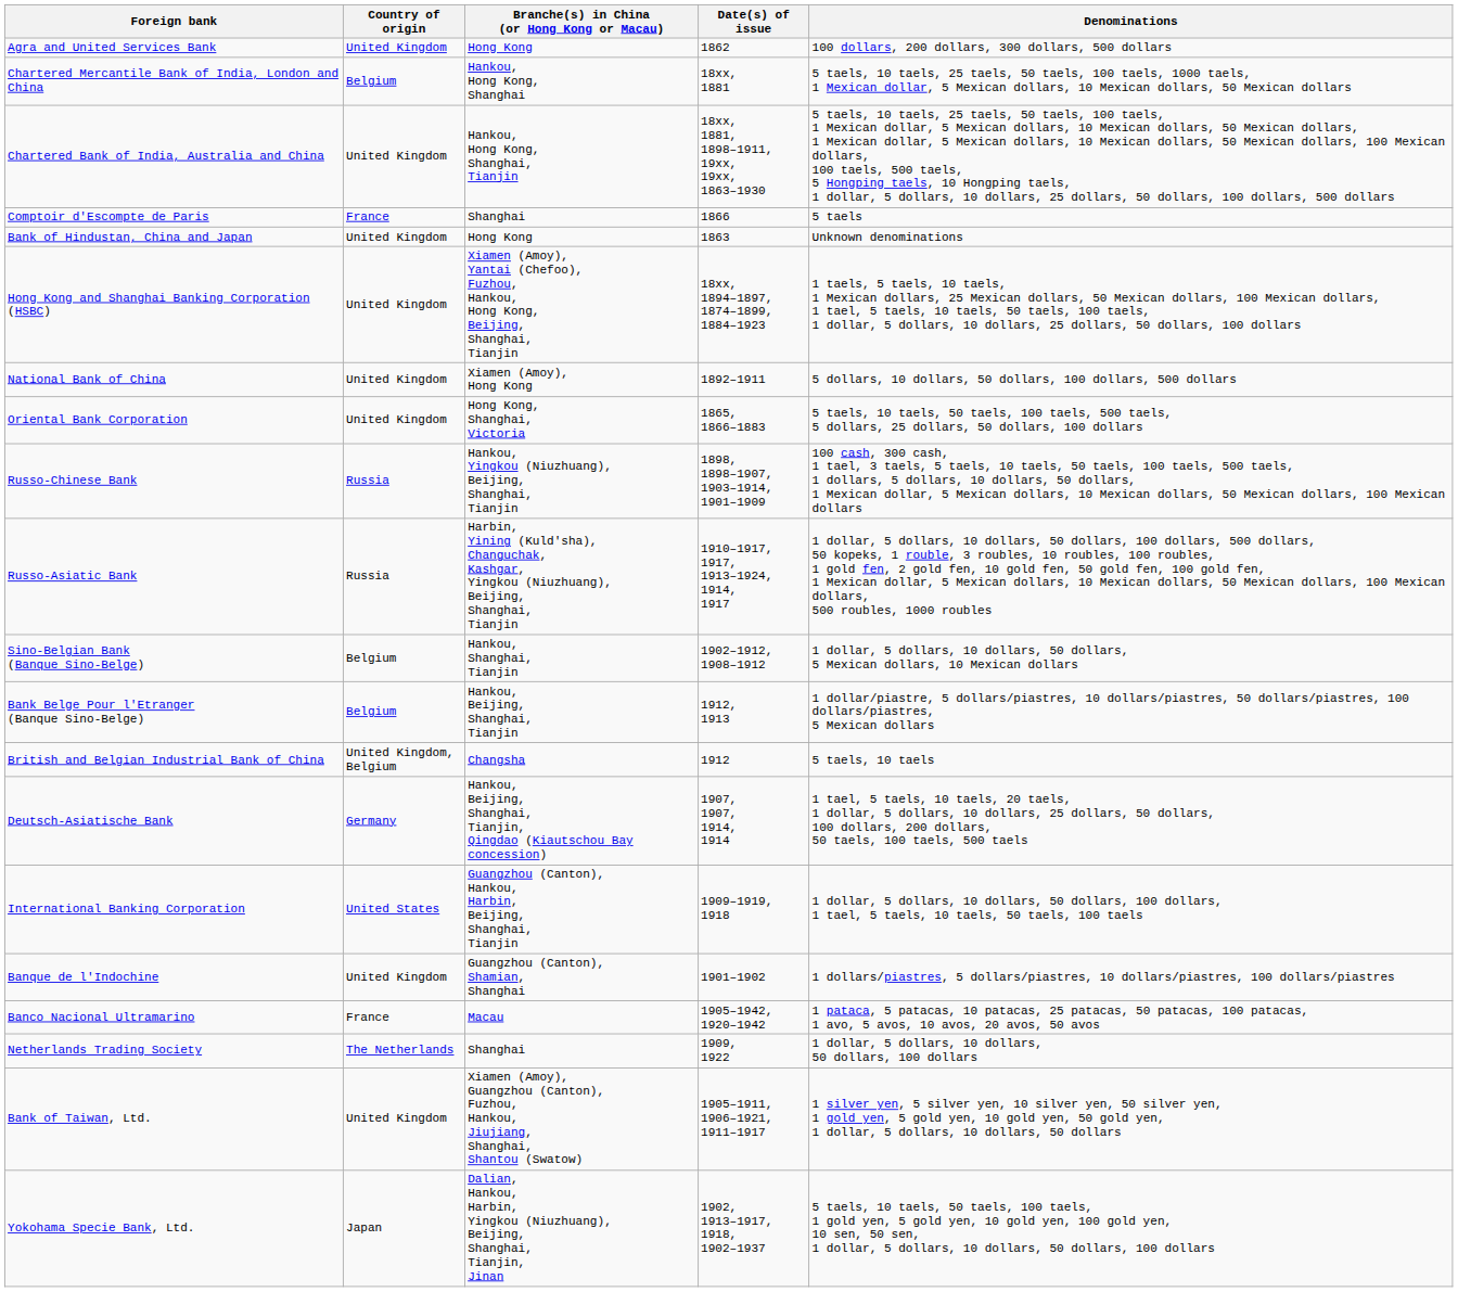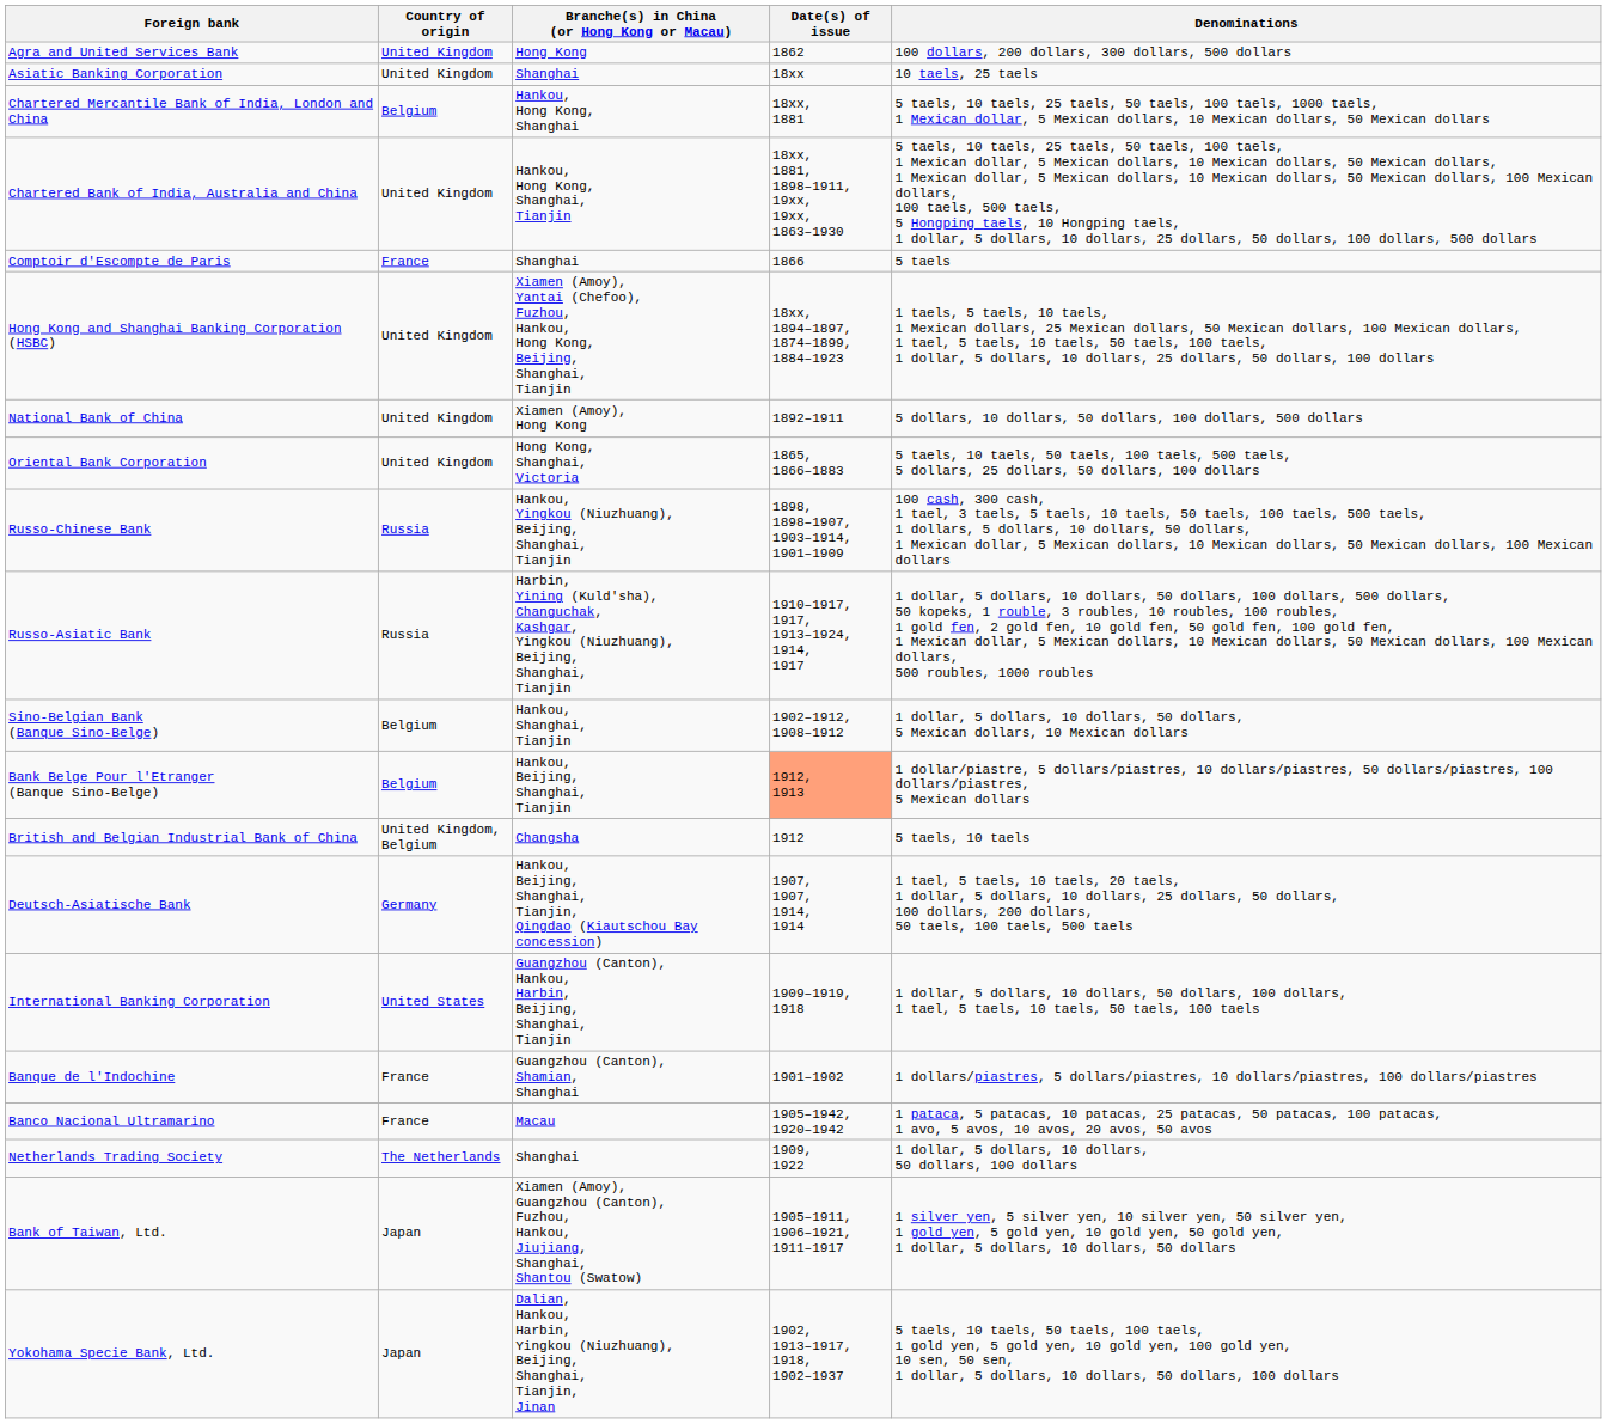 <table class="wikitable">
 <tr>
 <th>Foreign bank</th>
 <th>Country of origin</th>
 <th>Branche(s) in China<br>(or <a href='#'>Hong Kong</a> or <a href='#'>Macau</a>)</th>
 <th>Date(s) of issue</th>
 <th>Denominations</th>
 </tr>
 <tr>
 <td><a href='#'>Agra and United Services Bank</a></td>
 <td><a href='#'>United Kingdom</a></td>
 <td><a href='#'>Hong Kong</a></td>
 <td>1862</td>
 <td>100 <a href='#'>dollars</a>, 200 dollars, 300 dollars, 500 dollars</td>
+</tr>
+<tr>
+<td><a href='#'>Asiatic Banking Corporation</a></td>
+<td>United Kingdom</td>
+<td><a href='#'>Shanghai</a></td>
+<td>18xx</td>
+<td>10 <a href='#'>taels</a>, 25 taels</td>
 </tr>
 <tr>
 <td><a href='#'>Chartered Mercantile Bank of India, London and China</a></td>
 <td><a href='#'>Belgium</a></td>
 <td><a href='#'>Hankou</a>,<br>Hong Kong,<br>Shanghai</td>
 <td>18xx,<br>1881</td>
 <td>5 taels, 10 taels, 25 taels, 50 taels, 100 taels, 1000 taels,<br>1 <a href='#'>Mexican dollar</a>, 5 Mexican dollars, 10 Mexican dollars, 50 Mexican dollars</td>
 </tr>
 <tr>
 <td><a href='#'>Chartered Bank of India, Australia and China</a></td>
 <td>United Kingdom</td>
 <td>Hankou,<br>Hong Kong,<br>Shanghai,<br><a href='#'>Tianjin</a></td>
 <td>18xx,<br>1881,<br>1898–1911,<br>19xx,<br>19xx,<br>1863–1930</td>
 <td>5 taels, 10 taels, 25 taels, 50 taels, 100 taels,<br>1 Mexican dollar, 5 Mexican dollars, 10 Mexican dollars, 50 Mexican dollars,<br>1 Mexican dollar, 5 Mexican dollars, 10 Mexican dollars, 50 Mexican dollars, 100 Mexican dollars,<br>100 taels, 500 taels,<br>5 <a href='#'>Hongping taels</a>, 10 Hongping taels,<br>1 dollar, 5 dollars, 10 dollars, 25 dollars, 50 dollars, 100 dollars, 500 dollars</td>
 </tr>
 <tr>
 <td><a href='#'>Comptoir d'Escompte de Paris</a></td>
 <td><a href='#'>France</a></td>
 <td>Shanghai</td>
 <td>1866</td>
 <td>5 taels</td>
-</tr>
-<tr>
-<td><a href='#'>Bank of Hindustan, China and Japan</a></td>
-<td>United Kingdom</td>
-<td>Hong Kong</td>
-<td>1863</td>
-<td>Unknown denominations</td>
 </tr>
 <tr>
 <td><a href='#'>Hong Kong and Shanghai Banking Corporation</a> (<a href='#'>HSBC</a>)</td>
 <td>United Kingdom</td>
 <td><a href='#'>Xiamen</a> (Amoy),<br><a href='#'>Yantai</a> (Chefoo),<br><a href='#'>Fuzhou</a>,<br>Hankou,<br>Hong Kong,<br> <a href='#'>Beijing</a>,<br>Shanghai,<br>Tianjin</td>
 <td>18xx,<br>1894–1897,<br>1874–1899,<br>1884–1923</td>
 <td>1 taels, 5 taels, 10 taels,<br>1 Mexican dollars, 25 Mexican dollars, 50 Mexican dollars, 100 Mexican dollars,<br>1 tael, 5 taels, 10 taels, 50 taels, 100 taels,<br>1 dollar, 5 dollars, 10 dollars, 25 dollars, 50 dollars, 100 dollars</td>
 </tr>
 <tr>
 <td><a href='#'>National Bank of China</a></td>
 <td>United Kingdom</td>
 <td>Xiamen (Amoy),<br>Hong Kong</td>
 <td>1892–1911</td>
 <td>5 dollars, 10 dollars, 50 dollars, 100 dollars, 500 dollars</td>
 </tr>
 <tr>
 <td><a href='#'>Oriental Bank Corporation</a></td>
 <td>United Kingdom</td>
 <td>Hong Kong,<br>Shanghai,<br><a href='#'>Victoria</a></td>
 <td>1865,<br>1866–1883</td>
 <td>5 taels, 10 taels, 50 taels, 100 taels, 500 taels,<br>5 dollars, 25 dollars, 50 dollars, 100 dollars</td>
 </tr>
 <tr>
 <td><a href='#'>Russo-Chinese Bank</a></td>
 <td><a href='#'>Russia</a></td>
 <td>Hankou,<br><a href='#'>Yingkou</a> (Niuzhuang),<br>Beijing,<br>Shanghai,<br>Tianjin</td>
 <td>1898,<br>1898–1907,<br>1903–1914,<br>1901–1909</td>
 <td>100 <a href='#'>cash</a>, 300 cash,<br>1 tael, 3 taels, 5 taels, 10 taels, 50 taels, 100 taels, 500 taels,<br>1 dollars, 5 dollars, 10 dollars, 50 dollars,<br> 1 Mexican dollar, 5 Mexican dollars, 10 Mexican dollars, 50 Mexican dollars, 100 Mexican dollars</td>
 </tr>
 <tr>
 <td><a href='#'>Russo-Asiatic Bank</a></td>
 <td>Russia</td>
 <td>Harbin,<br><a href='#'>Yining</a> (Kuld'sha),<br><a href='#'>Changuchak</a>,<br><a href='#'>Kashgar</a>,<br>Yingkou (Niuzhuang),<br>Beijing,<br>Shanghai,<br>Tianjin</td>
 <td>1910–1917,<br>1917,<br>1913–1924,<br>1914,<br>1917</td>
 <td>1 dollar, 5 dollars, 10 dollars, 50 dollars, 100 dollars, 500 dollars,<br>50 kopeks, 1 <a href='#'>rouble</a>, 3 roubles, 10 roubles, 100 roubles,<br>1 gold <a href='#'>fen</a>, 2 gold fen, 10 gold fen, 50 gold fen, 100 gold fen,<br>1 Mexican dollar, 5 Mexican dollars, 10 Mexican dollars, 50 Mexican dollars, 100 Mexican dollars,<br>500 roubles, 1000 roubles</td>
 </tr>
 <tr>
 <td><a href='#'>Sino-Belgian Bank</a> <br>(<a href='#'>Banque Sino-Belge</a>)</td>
 <td>Belgium</td>
 <td>Hankou,<br>Shanghai,<br>Tianjin</td>
 <td>1902–1912,<br>1908–1912</td>
 <td>1 dollar, 5 dollars, 10 dollars, 50 dollars,<br>5 Mexican dollars, 10 Mexican dollars</td>
 </tr>
 <tr>
 <td><a href='#'>Bank Belge Pour l'Etranger</a><br>(Banque Sino-Belge)</td>
 <td><a href='#'>Belgium</a></td>
 <td>Hankou,<br>Beijing,<br>Shanghai,<br>Tianjin</td>
-<td>1912,<br>1913</td>
+<td style="background: lightsalmon;">1912,<br>1913</td>
 <td>1 dollar/piastre, 5 dollars/piastres, 10 dollars/piastres, 50 dollars/piastres, 100 dollars/piastres,<br>5 Mexican dollars</td>
 </tr>
 <tr>
 <td><a href='#'>British and Belgian Industrial Bank of China</a></td>
 <td>United Kingdom,<br>Belgium</td>
 <td><a href='#'>Changsha</a></td>
 <td>1912</td>
 <td>5 taels, 10 taels</td>
 </tr>
 <tr>
 <td><a href='#'>Deutsch-Asiatische Bank</a></td>
 <td><a href='#'>Germany</a></td>
 <td>Hankou,<br>Beijing,<br>Shanghai,<br>Tianjin,<br><a href='#'>Qingdao</a> (<a href='#'>Kiautschou Bay concession</a>)</td>
 <td>1907,<br>1907,<br>1914,<br>1914</td>
 <td>1 tael, 5 taels, 10 taels, 20 taels,<br>1 dollar, 5 dollars, 10 dollars, 25 dollars, 50 dollars,<br>100 dollars, 200 dollars,<br>50 taels, 100 taels, 500 taels</td>
 </tr>
 <tr>
 <td><a href='#'>International Banking Corporation</a></td>
 <td><a href='#'>United States</a></td>
 <td><a href='#'>Guangzhou</a> (Canton),<br>Hankou,<br><a href='#'>Harbin</a>,<br>Beijing,<br>Shanghai,<br>Tianjin</td>
 <td>1909–1919,<br>1918</td>
 <td>1 dollar, 5 dollars, 10 dollars, 50 dollars, 100 dollars,<br>1 tael, 5 taels, 10 taels, 50 taels, 100 taels</td>
 </tr>
 <tr>
 <td><a href='#'>Banque de l'Indochine</a></td>
-<td>United Kingdom</td>
+<td>France</td>
 <td>Guangzhou (Canton),<br><a href='#'>Shamian</a>,<br>Shanghai</td>
 <td>1901–1902</td>
 <td>1 dollars/<a href='#'>piastres</a>, 5 dollars/piastres, 10 dollars/piastres, 100 dollars/piastres</td>
 </tr>
 <tr>
 <td><a href='#'>Banco Nacional Ultramarino</a></td>
 <td>France</td>
 <td><a href='#'>Macau</a></td>
 <td>1905–1942,<br>1920–1942</td>
 <td>1 <a href='#'>pataca</a>, 5 patacas, 10 patacas, 25 patacas, 50 patacas, 100 patacas,<br>1 avo, 5 avos, 10 avos, 20 avos, 50 avos</td>
 </tr>
 <tr>
 <td><a href='#'>Netherlands Trading Society</a></td>
 <td><a href='#'>The Netherlands</a></td>
 <td>Shanghai</td>
 <td>1909,<br>1922</td>
 <td>1 dollar, 5 dollars, 10 dollars,<br>50 dollars, 100 dollars</td>
 </tr>
 <tr>
 <td><a href='#'>Bank of Taiwan</a>, Ltd.</td>
-<td>United Kingdom</td>
+<td>Japan</td>
 <td>Xiamen (Amoy),<br> Guangzhou (Canton),<br>Fuzhou,<br>Hankou,<br><a href='#'>Jiujiang</a>,<br>Shanghai,<br> <a href='#'>Shantou</a> (Swatow)</td>
 <td>1905–1911,<br>1906–1921,<br>1911–1917</td>
 <td>1 <a href='#'>silver yen</a>, 5 silver yen, 10 silver yen, 50 silver yen,<br>1 <a href='#'>gold yen</a>, 5 gold yen, 10 gold yen, 50 gold yen,<br>1 dollar, 5 dollars, 10 dollars, 50 dollars</td>
 </tr>
 <tr>
 <td><a href='#'>Yokohama Specie Bank</a>, Ltd.</td>
 <td>Japan</td>
 <td><a href='#'>Dalian</a>,<br>Hankou,<br>Harbin,<br>Yingkou (Niuzhuang),<br>Beijing,<br>Shanghai,<br>Tianjin,<br><a href='#'>Jinan</a></td>
 <td>1902,<br>1913–1917,<br>1918,<br>1902–1937</td>
 <td>5 taels, 10 taels, 50 taels, 100 taels,<br>1 gold yen, 5 gold yen, 10 gold yen, 100 gold yen,<br>10 sen, 50 sen,<br>1 dollar, 5 dollars, 10 dollars, 50 dollars, 100 dollars</td>
 </tr>
 </table>
